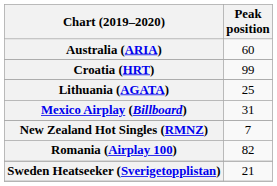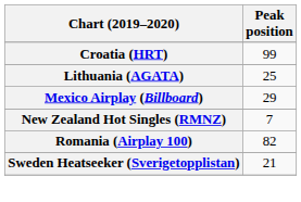 <table class="wikitable sortable plainrowheaders" style="text-align:center">
 <tr>
 <th scope="col">Chart (2019–2020)</th>
 <th scope="col">Peak<br>position</th>
-</tr>
-<tr>
-<th scope="row">Australia (<a href='#'>ARIA</a>)</th>
-<td>60</td>
 </tr>
 <tr>
 </tr>
 <tr>
 </tr>
 <tr>
 </tr>
 <tr>
 <th scope="row">Croatia (<a href='#'>HRT</a>)</th>
 <td>99</td>
 </tr>
 <tr>
 </tr>
 <tr>
 </tr>
 <tr>
 </tr>
 <tr>
 <th scope="row">Lithuania (<a href='#'>AGATA</a>)</th>
 <td>25</td>
 </tr>
 <tr>
 <th scope="row"><a href='#'>Mexico Airplay</a> (<em><a href='#'>Billboard</a></em>)</th>
-<td>31</td>
+<td>29</td>
 </tr>
 <tr>
 </tr>
 <tr>
 </tr>
 <tr>
 <th scope="row">New Zealand Hot Singles (<a href='#'>RMNZ</a>)</th>
 <td>7</td>
 </tr>
 <tr>
 <th scope="row">Romania (<a href='#'>Airplay 100</a>)</th>
 <td>82</td>
 </tr>
 <tr>
 </tr>
 <tr>
 </tr>
 <tr>
 </tr>
 <tr>
 <th scope="row">Sweden Heatseeker (<a href='#'>Sverigetopplistan</a>)</th>
 <td>21</td>
 </tr>
 <tr>
 </tr>
 <tr>
 </tr>
 <tr>
 </tr>
 <tr>
 </tr>
 <tr>
 </tr>
 <tr>
 </tr>
 <tr>
 </tr>
 </table>
